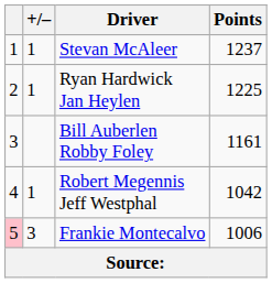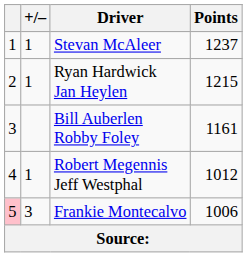 <table class="wikitable" style="font-size: 95%;">
 <tr>
 <th scope="col"></th>
 <th scope="col">+/–</th>
 <th scope="col">Driver</th>
 <th scope="col">Points</th>
 </tr>
 <tr>
 <td align=center>1</td>
 <td align="left"> 1</td>
 <td> <a href='#'>Stevan McAleer</a></td>
 <td align=right>1237</td>
 </tr>
 <tr>
 <td align=center>2</td>
 <td align="left"> 1</td>
 <td> Ryan Hardwick<br> <a href='#'>Jan Heylen</a></td>
-<td align=right>1225</td>
+<td align=right>1215</td>
 </tr>
 <tr>
 <td align=center>3</td>
 <td align="left"></td>
 <td> <a href='#'>Bill Auberlen</a><br> <a href='#'>Robby Foley</a></td>
 <td align=right>1161</td>
 </tr>
 <tr>
 <td align=center>4</td>
 <td align="left"> 1</td>
 <td> <a href='#'>Robert Megennis</a><br> Jeff Westphal</td>
-<td align=right>1042</td>
+<td align=right>1012</td>
 </tr>
 <tr>
 <td align=center style="background: pink;">5</td>
 <td align="left"> 3</td>
 <td> <a href='#'>Frankie Montecalvo</a></td>
 <td align=right>1006</td>
 </tr>
 <tr>
 <th colspan=5>Source:</th>
 </tr>
 </table>
